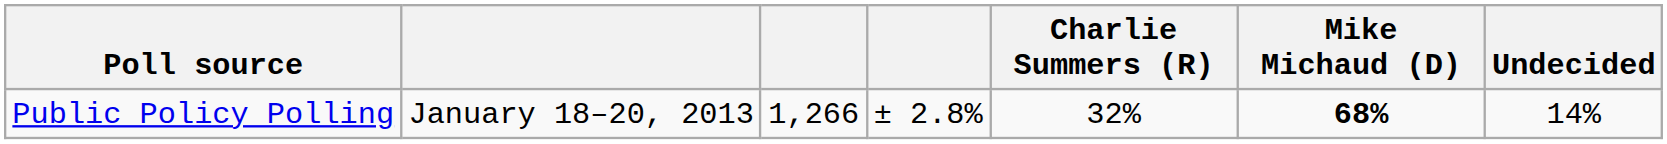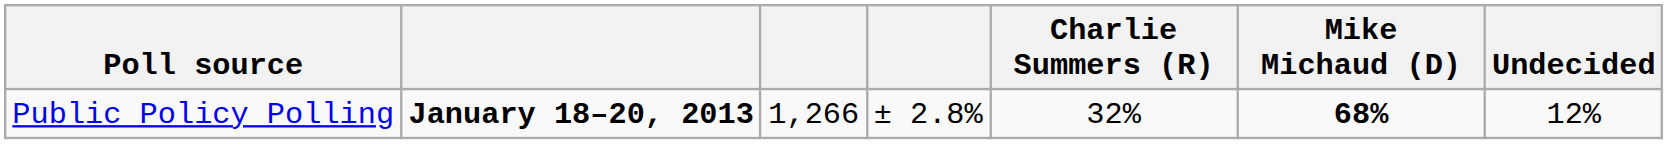 <table class="wikitable" style="text-align:center">
 <tr valign= bottom>
 <th>Poll source</th>
 <th></th>
 <th></th>
 <th></th>
 <th style="width:100px;">Charlie<br>Summers (R)</th>
 <th style="width:100px;">Mike<br>Michaud (D)</th>
 <th>Undecided</th>
 </tr>
 <tr>
 <td align=left><a href='#'>Public Policy Polling</a></td>
-<td>January 18–20, 2013</td>
+<td><strong>January 18–20, 2013</strong></td>
 <td>1,266</td>
 <td>± 2.8%</td>
 <td>32%</td>
 <td><strong>68%</strong></td>
-<td>14%</td>
+<td>12%</td>
 </tr>
 </table>
